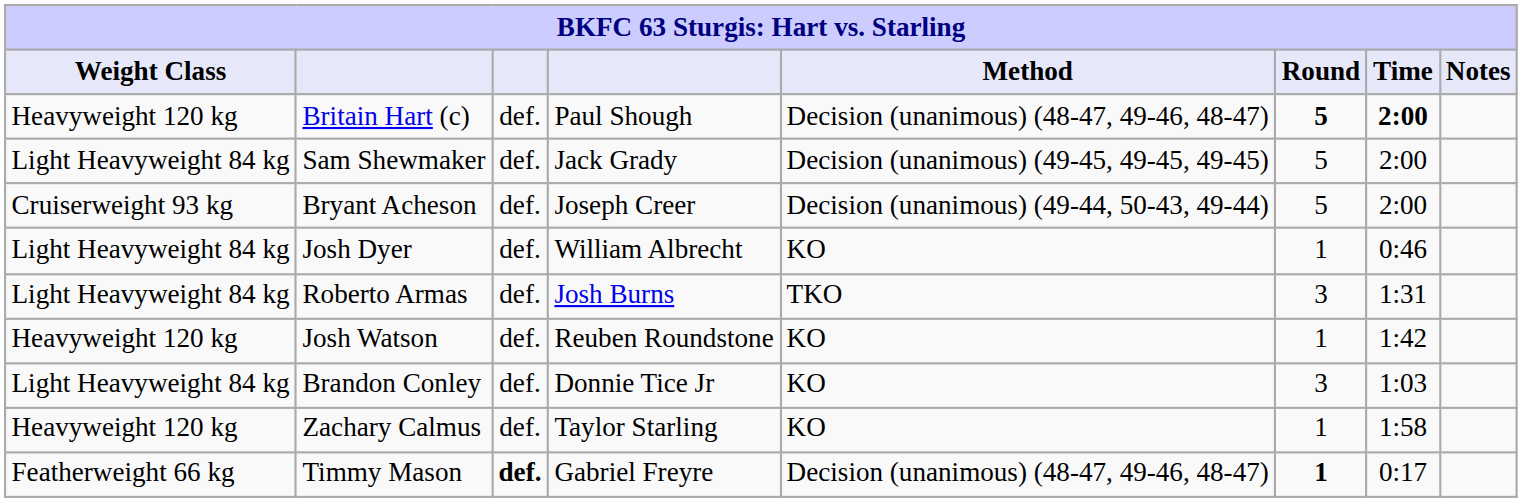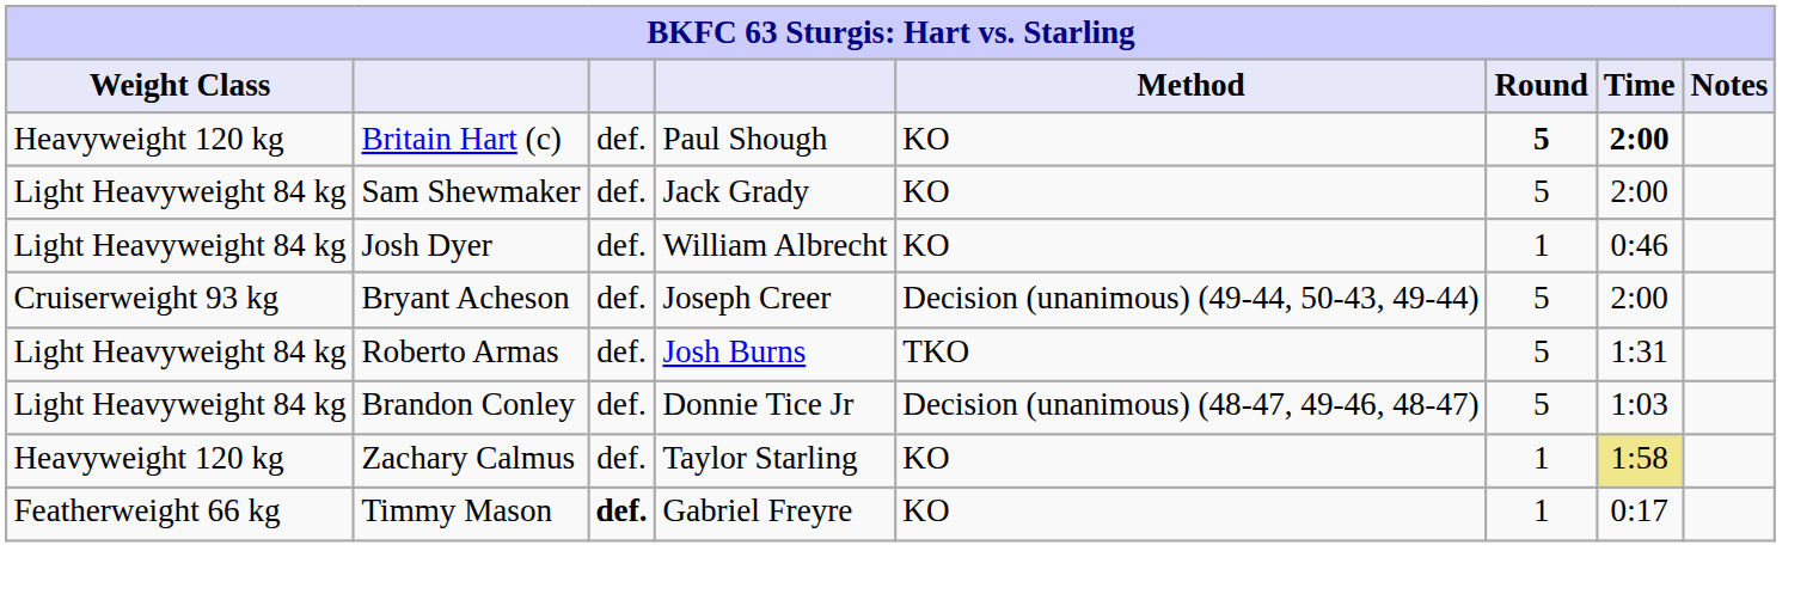 <table class="wikitable" style="font-size: 80%;">
 <tr>
 <th colspan="8" style="background-color: #ccf; color: #000080; text-align: center;"><strong>BKFC 63 Sturgis: Hart vs. Starling</strong></th>
 </tr>
 <tr>
 <th colspan="1" style="background-color: #E6E8FA; color: #000000; text-align: center;">Weight Class</th>
 <th colspan="1" style="background-color: #E6E8FA; color: #000000; text-align: center;"></th>
 <th colspan="1" style="background-color: #E6E8FA; color: #000000; text-align: center;"></th>
 <th colspan="1" style="background-color: #E6E8FA; color: #000000; text-align: center;"></th>
 <th colspan="1" style="background-color: #E6E8FA; color: #000000; text-align: center;">Method</th>
 <th colspan="1" style="background-color: #E6E8FA; color: #000000; text-align: center;">Round</th>
 <th colspan="1" style="background-color: #E6E8FA; color: #000000; text-align: center;">Time</th>
 <th colspan="1" style="background-color: #E6E8FA; color: #000000; text-align: center;">Notes</th>
 </tr>
 <tr>
 <td>Heavyweight 120 kg</td>
 <td> <a href='#'>Britain Hart</a> (c)</td>
 <td align="center">def.</td>
 <td> Paul Shough</td>
-<td>Decision (unanimous) (48-47, 49-46, 48-47)</td>
+<td>KO</td>
 <td align="center"><strong>5</strong></td>
 <td align="center"><strong>2:00</strong></td>
 <td></td>
 </tr>
 <tr>
 <td>Light Heavyweight 84 kg</td>
 <td> Sam Shewmaker</td>
 <td align="center">def.</td>
 <td> Jack Grady</td>
-<td>Decision (unanimous) (49-45, 49-45, 49-45)</td>
-<td align="center">5</td>
-<td align="center">2:00</td>
-<td></td>
-</tr>
-<tr>
-<td>Cruiserweight 93 kg</td>
-<td> Bryant Acheson</td>
-<td align="center">def.</td>
-<td> Joseph Creer</td>
-<td>Decision (unanimous) (49-44, 50-43, 49-44)</td>
+<td>KO</td>
 <td align="center">5</td>
 <td align="center">2:00</td>
 <td></td>
 </tr>
 <tr>
 <td>Light Heavyweight 84 kg</td>
 <td> Josh Dyer</td>
 <td align="center">def.</td>
 <td> William Albrecht</td>
 <td>KO</td>
 <td align="center">1</td>
 <td align="center">0:46</td>
 <td></td>
 </tr>
 <tr>
+<td>Cruiserweight 93 kg</td>
+<td> Bryant Acheson</td>
+<td align="center">def.</td>
+<td> Joseph Creer</td>
+<td>Decision (unanimous) (49-44, 50-43, 49-44)</td>
+<td align="center">5</td>
+<td align="center">2:00</td>
+<td></td>
+</tr>
+<tr>
 <td>Light Heavyweight 84 kg</td>
 <td> Roberto Armas</td>
 <td align="center">def.</td>
 <td> <a href='#'>Josh Burns</a></td>
 <td>TKO</td>
-<td align="center">3</td>
+<td align="center">5</td>
 <td align="center">1:31</td>
-<td></td>
-</tr>
-<tr>
-<td>Heavyweight 120 kg</td>
-<td> Josh Watson</td>
-<td align="center">def.</td>
-<td> Reuben Roundstone</td>
-<td>KO</td>
-<td align="center">1</td>
-<td align="center">1:42</td>
 <td></td>
 </tr>
 <tr>
 <td>Light Heavyweight 84 kg</td>
 <td> Brandon Conley</td>
 <td align="center">def.</td>
 <td> Donnie Tice Jr</td>
-<td>KO</td>
-<td align="center">3</td>
+<td>Decision (unanimous) (48-47, 49-46, 48-47)</td>
+<td align="center">5</td>
 <td align="center">1:03</td>
 <td></td>
 </tr>
 <tr>
 <td>Heavyweight 120 kg</td>
 <td> Zachary Calmus</td>
 <td align="center">def.</td>
 <td> Taylor Starling</td>
 <td>KO</td>
 <td align="center">1</td>
-<td align="center">1:58</td>
+<td align="center" style="background: khaki;">1:58</td>
 <td></td>
 </tr>
 <tr>
 <td>Featherweight 66 kg</td>
 <td> Timmy Mason</td>
 <td align="center"><strong>def.</strong></td>
 <td> Gabriel Freyre</td>
-<td>Decision (unanimous) (48-47, 49-46, 48-47)</td>
-<td align="center"><strong>1</strong></td>
+<td>KO</td>
+<td align="center">1</td>
 <td align="center">0:17</td>
 <td></td>
 </tr>
 </table>
